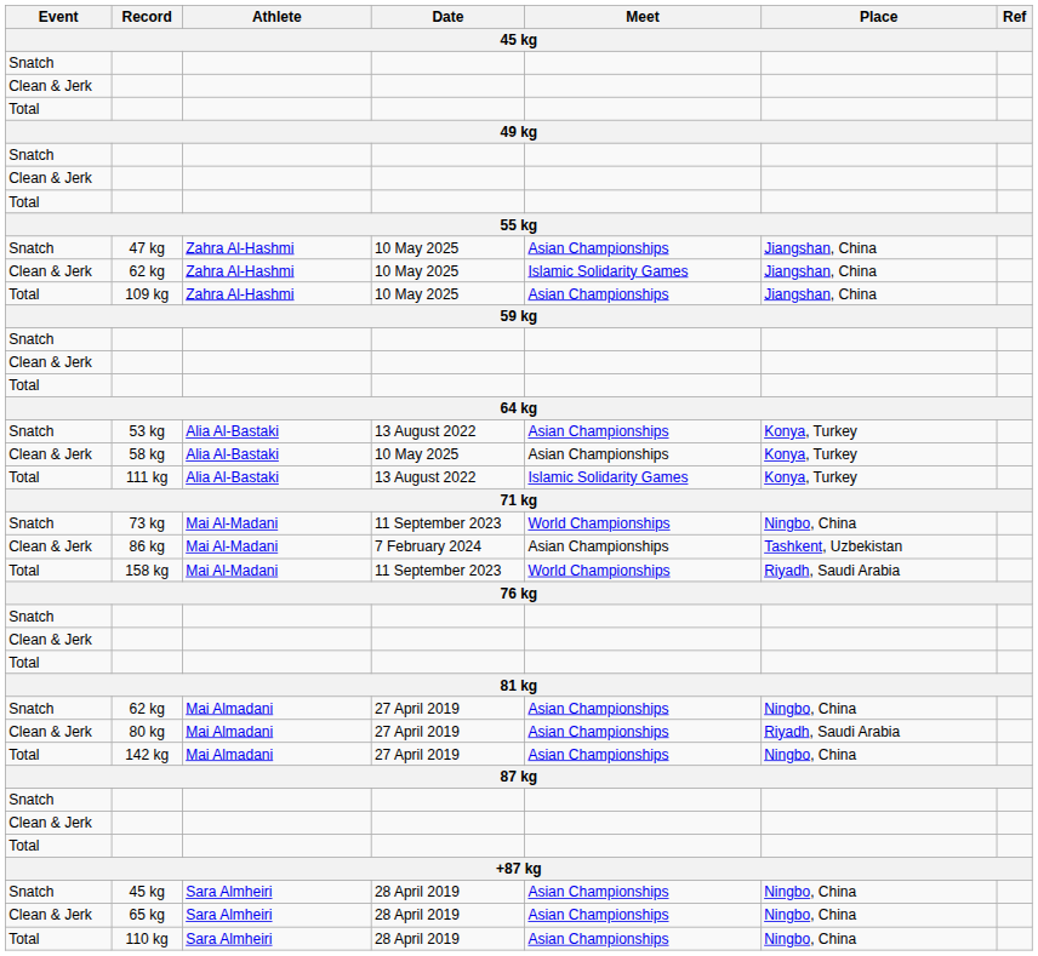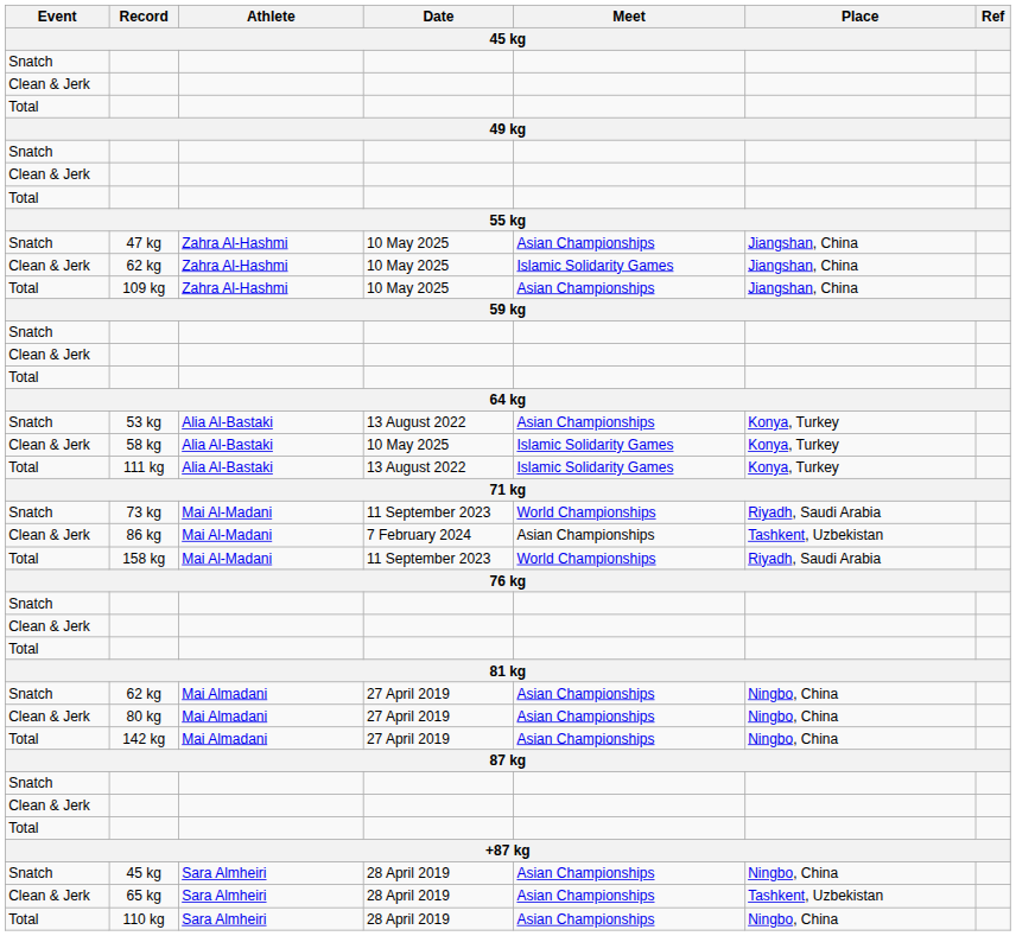 <table class="wikitable" style="font-size:95%;">
 <tr>
 <th width=9%>Event</th>
 <th width=6%>Record</th>
 <th width=16%>Athlete</th>
 <th width=13%>Date</th>
 <th width=20%>Meet</th>
 <th width=20%>Place</th>
 <th width=3%>Ref</th>
 </tr>
 <tr bgcolor="#DDDDDD">
 <th colspan="7">45 kg</th>
 </tr>
 <tr>
 <td>Snatch</td>
 <td align="center"></td>
 <td></td>
 <td></td>
 <td></td>
 <td></td>
 <td></td>
 </tr>
 <tr>
 <td>Clean & Jerk</td>
 <td align="center"></td>
 <td></td>
 <td></td>
 <td></td>
 <td></td>
 <td></td>
 </tr>
 <tr>
 <td>Total</td>
 <td align="center"></td>
 <td></td>
 <td></td>
 <td></td>
 <td></td>
 <td></td>
 </tr>
 <tr bgcolor="#DDDDDD">
 <th colspan="7">49 kg</th>
 </tr>
 <tr>
 <td>Snatch</td>
 <td align="center"></td>
 <td></td>
 <td></td>
 <td></td>
 <td></td>
 <td></td>
 </tr>
 <tr>
 <td>Clean & Jerk</td>
 <td align="center"></td>
 <td></td>
 <td></td>
 <td></td>
 <td></td>
 <td></td>
 </tr>
 <tr>
 <td>Total</td>
 <td align="center"></td>
 <td></td>
 <td></td>
 <td></td>
 <td></td>
 <td></td>
 </tr>
 <tr bgcolor="#DDDDDD">
 <th colspan="7">55 kg</th>
 </tr>
 <tr>
 <td>Snatch</td>
 <td align="center">47 kg</td>
 <td><a href='#'>Zahra Al-Hashmi</a></td>
 <td>10 May 2025</td>
 <td><a href='#'>Asian Championships</a></td>
 <td><a href='#'>Jiangshan</a>, China</td>
 <td></td>
 </tr>
 <tr>
 <td>Clean & Jerk</td>
 <td align="center">62 kg</td>
 <td><a href='#'>Zahra Al-Hashmi</a></td>
 <td>10 May 2025</td>
 <td><a href='#'>Islamic Solidarity Games</a></td>
 <td><a href='#'>Jiangshan</a>, China</td>
 <td></td>
 </tr>
 <tr>
 <td>Total</td>
 <td align="center">109 kg</td>
 <td><a href='#'>Zahra Al-Hashmi</a></td>
 <td>10 May 2025</td>
 <td><a href='#'>Asian Championships</a></td>
 <td><a href='#'>Jiangshan</a>, China</td>
 <td></td>
 </tr>
 <tr bgcolor="#DDDDDD">
 <th colspan="7">59 kg</th>
 </tr>
 <tr>
 <td>Snatch</td>
 <td align="center"></td>
 <td></td>
 <td></td>
 <td></td>
 <td></td>
 <td></td>
 </tr>
 <tr>
 <td>Clean & Jerk</td>
 <td align="center"></td>
 <td></td>
 <td></td>
 <td></td>
 <td></td>
 <td></td>
 </tr>
 <tr>
 <td>Total</td>
 <td align="center"></td>
 <td></td>
 <td></td>
 <td></td>
 <td></td>
 <td></td>
 </tr>
 <tr bgcolor="#DDDDDD">
 <th colspan="7">64 kg</th>
 </tr>
 <tr>
 <td>Snatch</td>
 <td align="center">53 kg</td>
 <td><a href='#'>Alia Al-Bastaki</a></td>
 <td>13 August 2022</td>
 <td><a href='#'>Asian Championships</a></td>
 <td><a href='#'>Konya</a>, Turkey</td>
 <td></td>
 </tr>
 <tr>
 <td>Clean & Jerk</td>
 <td align="center">58 kg</td>
 <td><a href='#'>Alia Al-Bastaki</a></td>
 <td>10 May 2025</td>
-<td>Asian Championships</td>
+<td><a href='#'>Islamic Solidarity Games</a></td>
 <td><a href='#'>Konya</a>, Turkey</td>
 <td></td>
 </tr>
 <tr>
 <td>Total</td>
 <td align="center">111 kg</td>
 <td><a href='#'>Alia Al-Bastaki</a></td>
 <td>13 August 2022</td>
 <td><a href='#'>Islamic Solidarity Games</a></td>
 <td><a href='#'>Konya</a>, Turkey</td>
 <td></td>
 </tr>
 <tr bgcolor="#DDDDDD">
 <th colspan="7">71 kg</th>
 </tr>
 <tr>
 <td>Snatch</td>
 <td align="center">73 kg</td>
 <td><a href='#'>Mai Al-Madani</a></td>
 <td>11 September 2023</td>
 <td><a href='#'>World Championships</a></td>
-<td><a href='#'>Ningbo</a>, China</td>
+<td><a href='#'>Riyadh</a>, Saudi Arabia</td>
 <td></td>
 </tr>
 <tr>
 <td>Clean & Jerk</td>
 <td align="center">86 kg</td>
 <td><a href='#'>Mai Al-Madani</a></td>
 <td>7 February 2024</td>
 <td>Asian Championships</td>
 <td><a href='#'>Tashkent</a>, Uzbekistan</td>
 <td></td>
 </tr>
 <tr>
 <td>Total</td>
 <td align="center">158 kg</td>
 <td><a href='#'>Mai Al-Madani</a></td>
 <td>11 September 2023</td>
 <td><a href='#'>World Championships</a></td>
 <td><a href='#'>Riyadh</a>, Saudi Arabia</td>
 <td></td>
 </tr>
 <tr bgcolor="#DDDDDD">
 <th colspan="7">76 kg</th>
 </tr>
 <tr>
 <td>Snatch</td>
 <td align="center"></td>
 <td></td>
 <td></td>
 <td></td>
 <td></td>
 <td></td>
 </tr>
 <tr>
 <td>Clean & Jerk</td>
 <td align="center"></td>
 <td></td>
 <td></td>
 <td></td>
 <td></td>
 <td></td>
 </tr>
 <tr>
 <td>Total</td>
 <td align="center"></td>
 <td></td>
 <td></td>
 <td></td>
 <td></td>
 <td></td>
 </tr>
 <tr bgcolor="#DDDDDD">
 <th colspan="7">81 kg</th>
 </tr>
 <tr>
 <td>Snatch</td>
 <td align="center">62 kg</td>
 <td><a href='#'>Mai Almadani</a></td>
 <td>27 April 2019</td>
 <td><a href='#'>Asian Championships</a></td>
 <td><a href='#'>Ningbo</a>, China</td>
 <td></td>
 </tr>
 <tr>
 <td>Clean & Jerk</td>
 <td align="center">80 kg</td>
 <td><a href='#'>Mai Almadani</a></td>
 <td>27 April 2019</td>
 <td><a href='#'>Asian Championships</a></td>
-<td><a href='#'>Riyadh</a>, Saudi Arabia</td>
+<td><a href='#'>Ningbo</a>, China</td>
 <td></td>
 </tr>
 <tr>
 <td>Total</td>
 <td align="center">142 kg</td>
 <td><a href='#'>Mai Almadani</a></td>
 <td>27 April 2019</td>
 <td><a href='#'>Asian Championships</a></td>
 <td><a href='#'>Ningbo</a>, China</td>
 <td></td>
 </tr>
 <tr bgcolor="#DDDDDD">
 <th colspan="7">87 kg</th>
 </tr>
 <tr>
 <td>Snatch</td>
 <td align="center"></td>
 <td></td>
 <td></td>
 <td></td>
 <td></td>
 <td></td>
 </tr>
 <tr>
 <td>Clean & Jerk</td>
 <td align="center"></td>
 <td></td>
 <td></td>
 <td></td>
 <td></td>
 <td></td>
 </tr>
 <tr>
 <td>Total</td>
 <td align="center"></td>
 <td></td>
 <td></td>
 <td></td>
 <td></td>
 <td></td>
 </tr>
 <tr bgcolor="#DDDDDD">
 <th colspan="7">+87 kg</th>
 </tr>
 <tr>
 <td>Snatch</td>
 <td align="center">45 kg</td>
 <td><a href='#'>Sara Almheiri</a></td>
 <td>28 April 2019</td>
 <td><a href='#'>Asian Championships</a></td>
 <td><a href='#'>Ningbo</a>, China</td>
 <td></td>
 </tr>
 <tr>
 <td>Clean & Jerk</td>
 <td align="center">65 kg</td>
 <td><a href='#'>Sara Almheiri</a></td>
 <td>28 April 2019</td>
 <td><a href='#'>Asian Championships</a></td>
-<td><a href='#'>Ningbo</a>, China</td>
+<td><a href='#'>Tashkent</a>, Uzbekistan</td>
 <td></td>
 </tr>
 <tr>
 <td>Total</td>
 <td align="center">110 kg</td>
 <td><a href='#'>Sara Almheiri</a></td>
 <td>28 April 2019</td>
 <td><a href='#'>Asian Championships</a></td>
 <td><a href='#'>Ningbo</a>, China</td>
 <td></td>
 </tr>
 </table>
